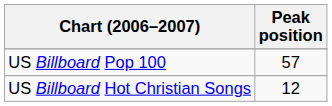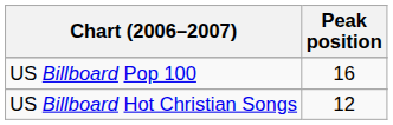 <table class="wikitable sortable">
 <tr>
 <th align="left">Chart (2006–2007)</th>
 <th style="text-align:center;">Peak<br>position</th>
 </tr>
 <tr>
 </tr>
 <tr>
 </tr>
 <tr>
 </tr>
 <tr>
 <td align="left">US <em><a href='#'>Billboard</a></em> <a href='#'>Pop 100</a></td>
-<td style="text-align:center;">57</td>
+<td style="text-align:center;">16</td>
 </tr>
 <tr>
 </tr>
 <tr>
 <td align="left">US <em><a href='#'>Billboard</a></em> <a href='#'>Hot Christian Songs</a></td>
 <td style="text-align:center;">12</td>
 </tr>
 </table>
